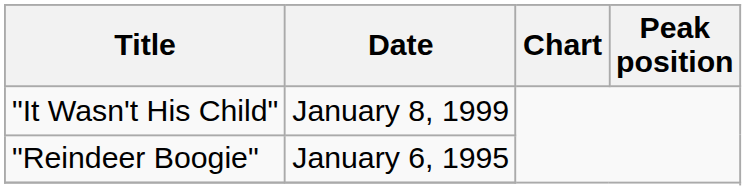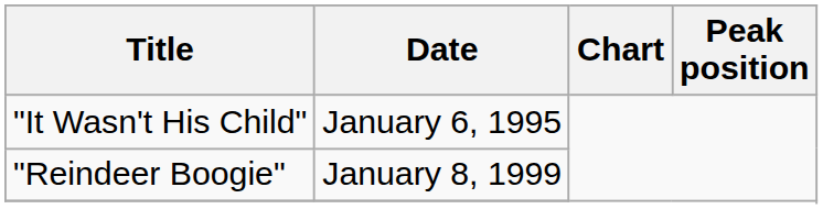 <table class="wikitable">
 <tr>
 <th>Title</th>
 <th>Date</th>
 <th>Chart</th>
 <th>Peak<br>position</th>
 </tr>
 <tr>
 <td>"It Wasn't His Child"</td>
-<td>January 8, 1999<br></td>
+<td>January 6, 1995<br></td>
 </tr>
 <tr>
 <td>"Reindeer Boogie"</td>
-<td>January 6, 1995<br></td>
+<td>January 8, 1999<br></td>
 </tr>
 <tr>
 </tr>
 </table>
